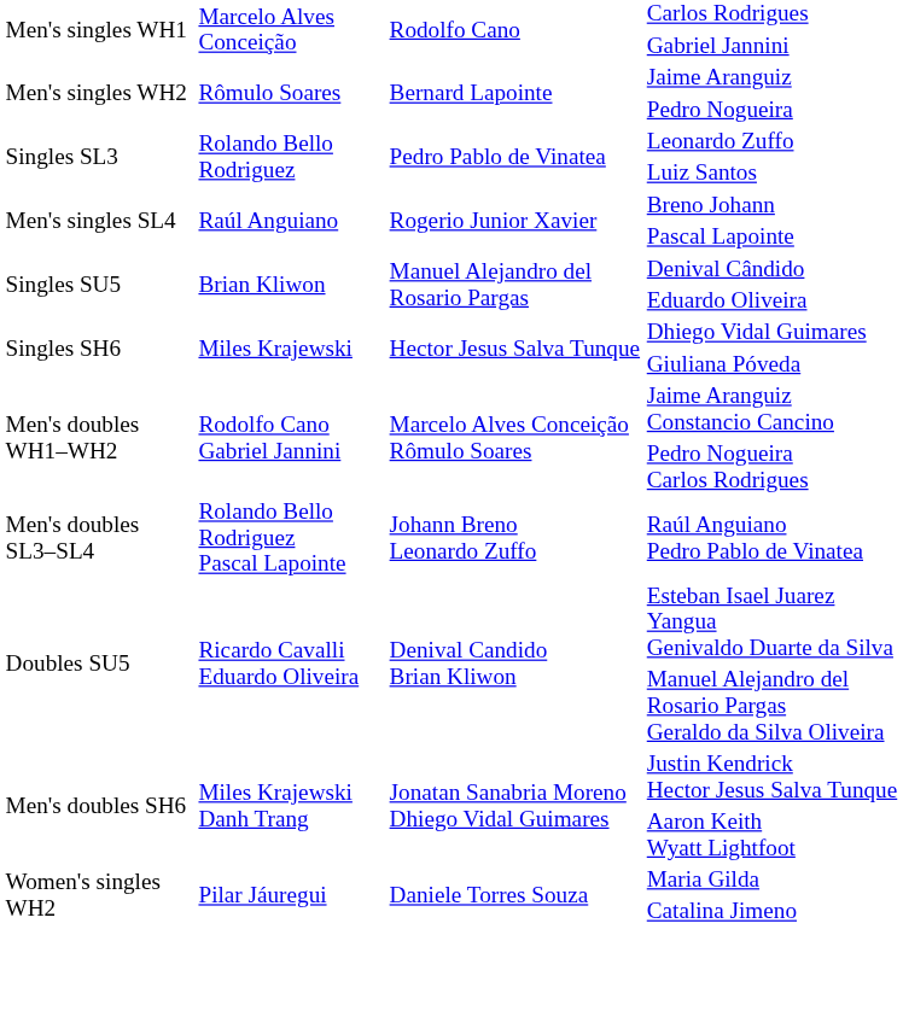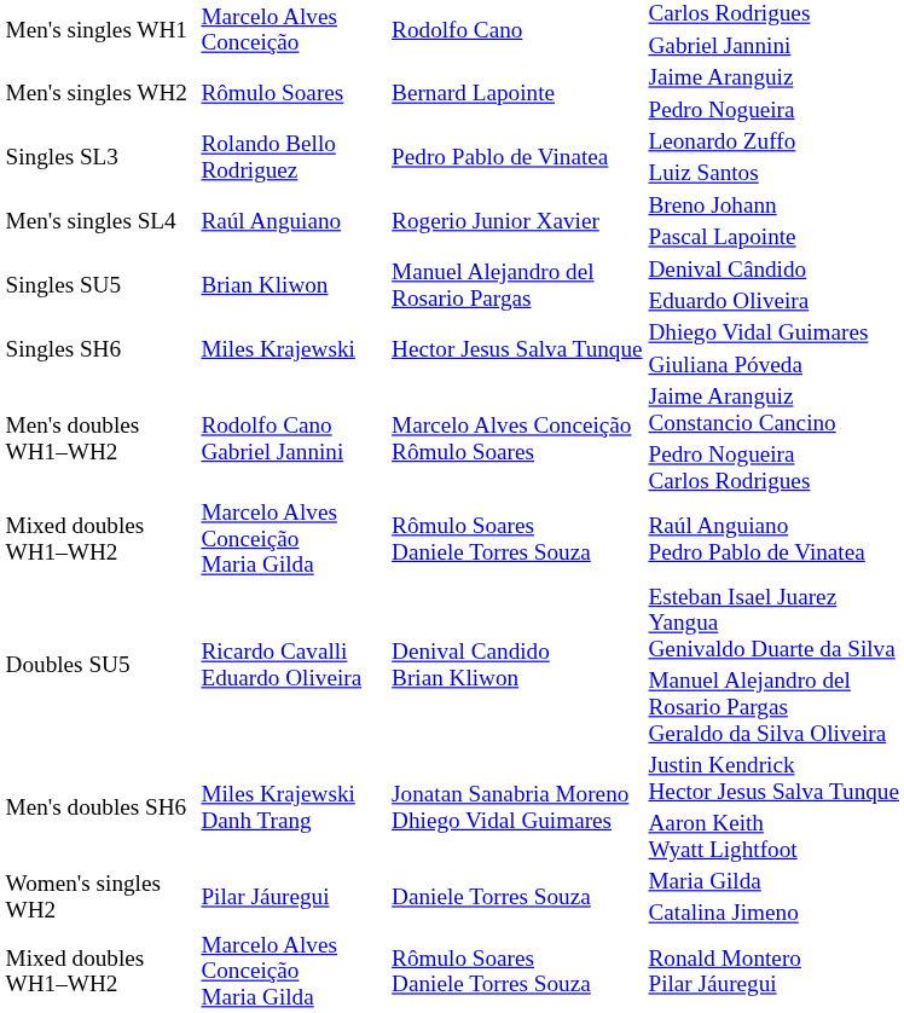 <table>
 <tr>
 <td rowspan="2">Men's singles WH1</td>
 <td rowspan="2"> <a href='#'>Marcelo Alves Conceição</a></td>
 <td rowspan="2"> <a href='#'>Rodolfo Cano</a></td>
 <td> <a href='#'>Carlos Rodrigues</a></td>
 </tr>
 <tr>
 <td> <a href='#'>Gabriel Jannini</a></td>
 </tr>
 <tr>
 <td rowspan="2">Men's singles WH2</td>
 <td rowspan="2"> <a href='#'>Rômulo Soares</a></td>
 <td rowspan="2"> <a href='#'>Bernard Lapointe</a></td>
 <td> <a href='#'>Jaime Aranguiz</a></td>
 </tr>
 <tr>
 <td> <a href='#'>Pedro Nogueira</a></td>
 </tr>
 <tr>
 <td rowspan="2">Singles SL3</td>
 <td rowspan="2"> <a href='#'>Rolando Bello Rodriguez</a></td>
 <td rowspan="2"> <a href='#'>Pedro Pablo de Vinatea</a></td>
 <td> <a href='#'>Leonardo Zuffo</a></td>
 </tr>
 <tr>
 <td> <a href='#'>Luiz Santos</a></td>
 </tr>
 <tr>
 <td rowspan="2">Men's singles SL4</td>
 <td rowspan="2"> <a href='#'>Raúl Anguiano</a></td>
 <td rowspan="2"> <a href='#'>Rogerio Junior Xavier</a></td>
 <td> <a href='#'>Breno Johann</a></td>
 </tr>
 <tr>
 <td> <a href='#'>Pascal Lapointe</a></td>
 </tr>
 <tr>
 <td rowspan="2">Singles SU5</td>
 <td rowspan="2"> <a href='#'>Brian Kliwon</a></td>
 <td rowspan="2"> <a href='#'>Manuel Alejandro del Rosario Pargas</a></td>
 <td> <a href='#'>Denival Cândido</a></td>
 </tr>
 <tr>
 <td> <a href='#'>Eduardo Oliveira</a></td>
 </tr>
 <tr>
 <td rowspan="2">Singles SH6</td>
 <td rowspan="2"> <a href='#'>Miles Krajewski</a></td>
 <td rowspan="2"> <a href='#'>Hector Jesus Salva Tunque</a></td>
 <td> <a href='#'>Dhiego Vidal Guimares</a></td>
 </tr>
 <tr>
 <td> <a href='#'>Giuliana Póveda</a></td>
 </tr>
 <tr>
 <td rowspan="2">Men's doubles WH1–WH2</td>
 <td rowspan="2"> <a href='#'>Rodolfo Cano</a><br> <a href='#'>Gabriel Jannini</a></td>
 <td rowspan="2"> <a href='#'>Marcelo Alves Conceição</a><br> <a href='#'>Rômulo Soares</a></td>
 <td> <a href='#'>Jaime Aranguiz</a><br> <a href='#'>Constancio Cancino</a></td>
 </tr>
 <tr>
 <td> <a href='#'>Pedro Nogueira</a><br> <a href='#'>Carlos Rodrigues</a></td>
 </tr>
 <tr>
-<td>Men's doubles SL3–SL4</td>
-<td> <a href='#'>Rolando Bello Rodriguez</a><br> <a href='#'>Pascal Lapointe</a></td>
-<td> <a href='#'>Johann Breno</a><br> <a href='#'>Leonardo Zuffo</a></td>
+<td>Mixed doubles WH1–WH2</td>
+<td> <a href='#'>Marcelo Alves Conceição</a><br> <a href='#'>Maria Gilda</a></td>
+<td> <a href='#'>Rômulo Soares</a><br> <a href='#'>Daniele Torres Souza</a></td>
 <td> <a href='#'>Raúl Anguiano</a><br> <a href='#'>Pedro Pablo de Vinatea</a></td>
 </tr>
 <tr>
 <td rowspan="2">Doubles SU5</td>
 <td rowspan="2"> <a href='#'>Ricardo Cavalli</a><br> <a href='#'>Eduardo Oliveira</a></td>
 <td rowspan="2"> <a href='#'>Denival Candido</a><br> <a href='#'>Brian Kliwon</a></td>
 <td> <a href='#'>Esteban Isael Juarez Yangua</a><br> <a href='#'>Genivaldo Duarte da Silva</a></td>
 </tr>
 <tr>
 <td> <a href='#'>Manuel Alejandro del Rosario Pargas</a><br> <a href='#'>Geraldo da Silva Oliveira</a></td>
 </tr>
 <tr>
 <td rowspan="2">Men's doubles SH6</td>
 <td rowspan="2"> <a href='#'>Miles Krajewski</a><br> <a href='#'>Danh Trang</a></td>
 <td rowspan="2"> <a href='#'>Jonatan Sanabria Moreno</a><br> <a href='#'>Dhiego Vidal Guimares</a></td>
 <td> <a href='#'>Justin Kendrick</a><br> <a href='#'>Hector Jesus Salva Tunque</a></td>
 </tr>
 <tr>
 <td> <a href='#'>Aaron Keith</a><br> <a href='#'>Wyatt Lightfoot</a></td>
 </tr>
 <tr>
 <td rowspan="2">Women's singles WH2</td>
 <td rowspan="2"> <a href='#'>Pilar Jáuregui</a></td>
 <td rowspan="2"> <a href='#'>Daniele Torres Souza</a></td>
 <td> <a href='#'>Maria Gilda</a></td>
 </tr>
 <tr>
 <td> <a href='#'>Catalina Jimeno</a></td>
 </tr>
+<tr>
+<td>Mixed doubles WH1–WH2</td>
+<td> <a href='#'>Marcelo Alves Conceição</a><br> <a href='#'>Maria Gilda</a></td>
+<td> <a href='#'>Rômulo Soares</a><br> <a href='#'>Daniele Torres Souza</a></td>
+<td> <a href='#'>Ronald Montero</a><br> <a href='#'>Pilar Jáuregui</a></td>
+</tr>
 </table>
